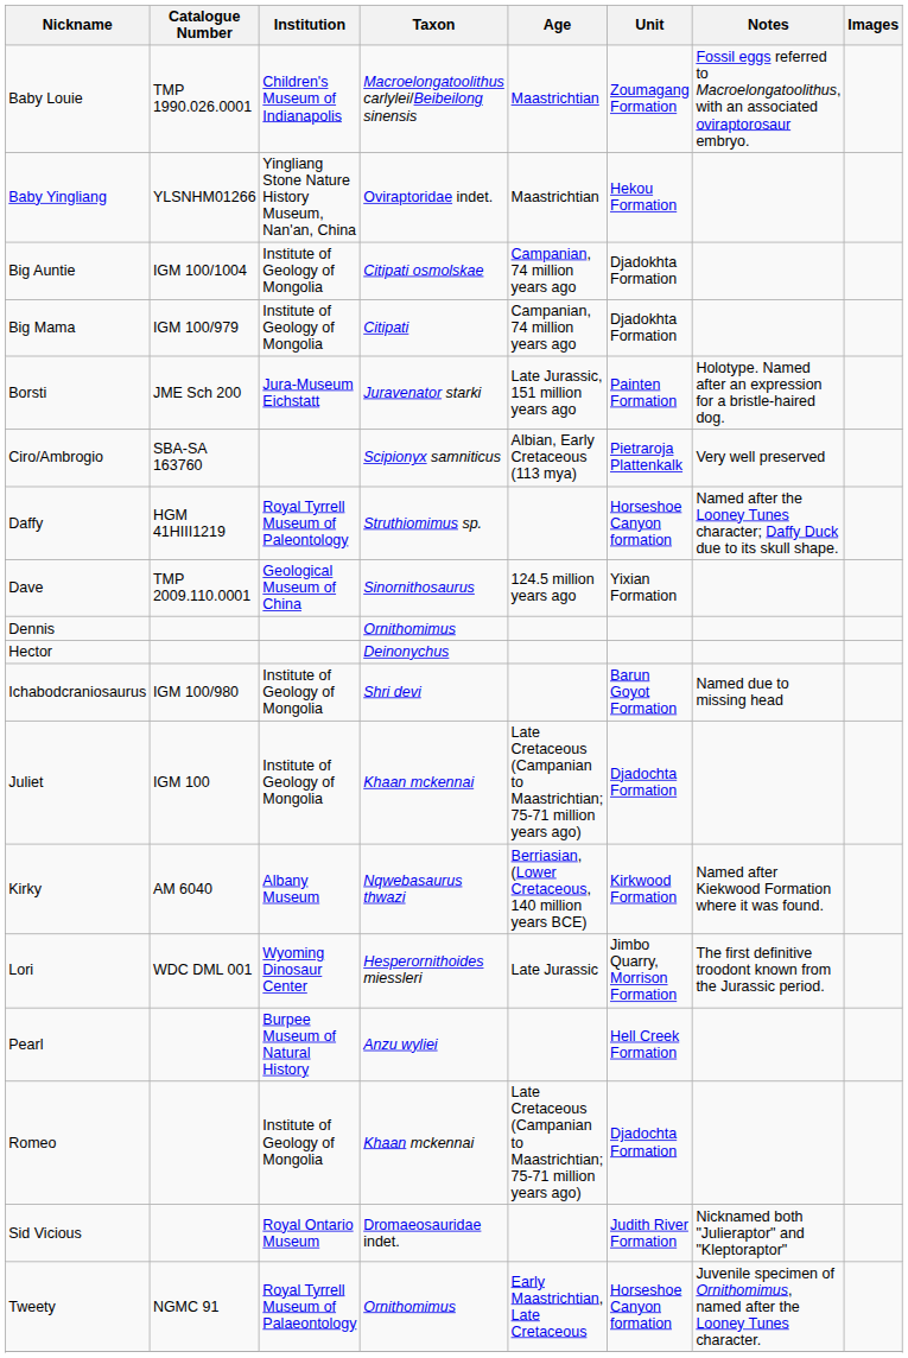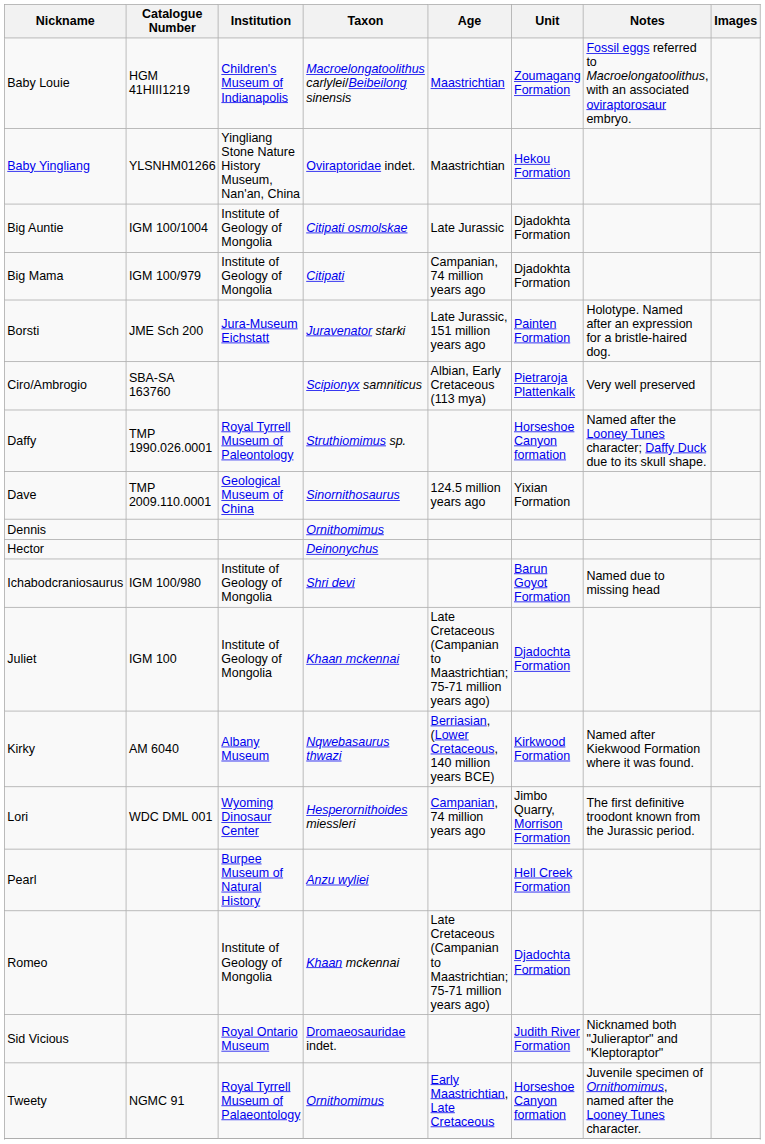 <table class="wikitable sortable" align="center" width="100%">
 <tr>
 <th>Nickname</th>
 <th>Catalogue Number</th>
 <th>Institution</th>
 <th>Taxon</th>
 <th>Age</th>
 <th>Unit</th>
 <th>Notes</th>
 <th>Images</th>
 </tr>
 <tr>
 <td>Baby Louie</td>
-<td>TMP 1990.026.0001</td>
+<td>HGM 41HIII1219</td>
 <td><a href='#'>Children's Museum of Indianapolis</a></td>
 <td><em><a href='#'>Macroelongatoolithus</a> carlylei</em>/<em><a href='#'>Beibeilong</a> sinensis</em></td>
 <td><a href='#'>Maastrichtian</a></td>
 <td><a href='#'>Zoumagang Formation</a></td>
 <td><a href='#'>Fossil eggs</a> referred to <em>Macroelongatoolithus</em>, with an associated <a href='#'>oviraptorosaur</a> embryo.</td>
 <td></td>
 </tr>
 <tr>
 <td><a href='#'>Baby Yingliang</a></td>
 <td>YLSNHM01266</td>
 <td>Yingliang Stone Nature History Museum, Nan'an, China</td>
 <td><a href='#'>Oviraptoridae</a> indet.</td>
 <td>Maastrichtian</td>
 <td><a href='#'>Hekou Formation</a></td>
 <td></td>
 <td></td>
 </tr>
 <tr>
 <td>Big Auntie</td>
 <td>IGM 100/1004</td>
 <td>Institute of Geology of Mongolia</td>
 <td><a href='#'><em>Citipati osmolskae</em></a></td>
-<td><a href='#'>Campanian</a>, 74 million years ago</td>
+<td>Late Jurassic</td>
 <td>Djadokhta Formation</td>
 <td></td>
 <td></td>
 </tr>
 <tr>
 <td>Big Mama</td>
 <td>IGM 100/979</td>
 <td>Institute of Geology of Mongolia</td>
 <td><em><a href='#'>Citipati</a></em></td>
 <td>Campanian, 74 million years ago</td>
 <td>Djadokhta Formation</td>
 <td></td>
 <td></td>
 </tr>
 <tr>
 <td>Borsti</td>
 <td>JME Sch 200</td>
 <td><a href='#'>Jura-Museum Eichstatt</a></td>
 <td><em><a href='#'>Juravenator</a> starki</em></td>
 <td>Late Jurassic, 151 million years ago</td>
 <td><a href='#'>Painten Formation</a></td>
 <td>Holotype. Named after an expression for a bristle-haired dog.</td>
 <td></td>
 </tr>
 <tr>
 <td>Ciro/Ambrogio</td>
 <td>SBA-SA 163760</td>
 <td></td>
 <td><em><a href='#'>Scipionyx</a> samniticus</em></td>
 <td>Albian, Early Cretaceous (113 mya)</td>
 <td><a href='#'>Pietraroja Plattenkalk</a></td>
 <td>Very well preserved</td>
 <td></td>
 </tr>
 <tr>
 <td>Daffy</td>
-<td>HGM 41HIII1219</td>
+<td>TMP 1990.026.0001</td>
 <td><a href='#'>Royal Tyrrell Museum of Paleontology</a></td>
 <td><em><a href='#'>Struthiomimus</a> sp.</em></td>
 <td></td>
 <td><a href='#'>Horseshoe Canyon formation</a></td>
 <td>Named after the <a href='#'>Looney Tunes</a> character; <a href='#'>Daffy Duck</a> due to its skull shape.</td>
 <td></td>
 </tr>
 <tr>
 <td>Dave</td>
 <td>TMP 2009.110.0001</td>
 <td><a href='#'>Geological Museum of China</a></td>
 <td><em><a href='#'>Sinornithosaurus</a></em></td>
 <td>124.5 million years ago</td>
 <td>Yixian Formation</td>
 <td></td>
 <td></td>
 </tr>
 <tr>
 <td>Dennis</td>
 <td></td>
 <td></td>
 <td><em><a href='#'>Ornithomimus</a></em></td>
 <td></td>
 <td></td>
 <td></td>
 <td></td>
 </tr>
 <tr>
 <td>Hector</td>
 <td></td>
 <td></td>
 <td><em><a href='#'>Deinonychus</a></em></td>
 <td></td>
 <td></td>
 <td></td>
 <td></td>
 </tr>
 <tr>
 <td>Ichabodcraniosaurus</td>
 <td>IGM 100/980</td>
 <td>Institute of Geology of Mongolia</td>
 <td><em><a href='#'>Shri devi</a></em></td>
 <td></td>
 <td><a href='#'>Barun Goyot Formation</a></td>
 <td>Named due to missing head</td>
 <td></td>
 </tr>
 <tr>
 <td>Juliet</td>
 <td>IGM 100</td>
 <td>Institute of Geology of Mongolia</td>
 <td><a href='#'><em>Khaan mckennai</em></a></td>
 <td>Late Cretaceous (Campanian to Maastrichtian; 75-71 million years ago)</td>
 <td><a href='#'>Djadochta Formation</a></td>
 <td></td>
 <td></td>
 </tr>
 <tr>
 <td>Kirky</td>
 <td>AM 6040</td>
 <td><a href='#'>Albany Museum</a></td>
 <td><a href='#'><em>Nqwebasaurus thwazi</em></a></td>
 <td><a href='#'>Berriasian</a>, (<a href='#'>Lower Cretaceous</a>, 140 million years BCE)</td>
 <td><a href='#'>Kirkwood Formation</a></td>
 <td>Named after Kiekwood Formation where it was found.</td>
 <td></td>
 </tr>
 <tr>
 <td>Lori</td>
 <td>WDC DML 001</td>
 <td><a href='#'>Wyoming Dinosaur Center</a></td>
 <td><em><a href='#'>Hesperornithoides</a> miessleri</em></td>
-<td>Late Jurassic</td>
+<td><a href='#'>Campanian</a>, 74 million years ago</td>
 <td>Jimbo Quarry, <a href='#'>Morrison Formation</a></td>
 <td>The first definitive troodont known from the Jurassic period.</td>
 <td></td>
 </tr>
 <tr>
 <td>Pearl</td>
 <td></td>
 <td><a href='#'>Burpee Museum of Natural History</a></td>
 <td><em><a href='#'>Anzu wyliei</a></em></td>
 <td></td>
 <td><a href='#'>Hell Creek Formation</a></td>
 <td></td>
 <td></td>
 </tr>
 <tr>
 <td>Romeo</td>
 <td></td>
 <td>Institute of Geology of Mongolia</td>
 <td><em><a href='#'>Khaan</a> mckennai</em></td>
 <td>Late Cretaceous (Campanian to Maastrichtian; 75-71 million years ago)</td>
 <td><a href='#'>Djadochta Formation</a></td>
 <td></td>
 <td></td>
 </tr>
 <tr>
 <td>Sid Vicious</td>
 <td></td>
 <td><a href='#'>Royal Ontario Museum</a></td>
 <td><a href='#'>Dromaeosauridae</a> indet.</td>
 <td></td>
 <td><a href='#'>Judith River Formation</a></td>
 <td>Nicknamed both "Julieraptor" and "Kleptoraptor"</td>
 <td></td>
 </tr>
 <tr>
 <td>Tweety</td>
 <td>NGMC 91</td>
 <td><a href='#'>Royal Tyrrell Museum of Palaeontology</a></td>
 <td><em><a href='#'>Ornithomimus</a></em></td>
 <td><a href='#'>Early Maastrichtian</a>, <a href='#'>Late Cretaceous</a></td>
 <td><a href='#'>Horseshoe Canyon formation</a></td>
 <td>Juvenile specimen of <em><a href='#'>Ornithomimus</a></em>, named after the <a href='#'>Looney Tunes</a> character.</td>
 <td></td>
 </tr>
 <tr>
 </tr>
 <tr>
 </tr>
 </table>
